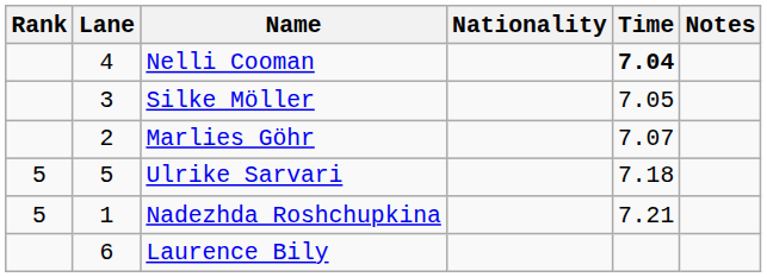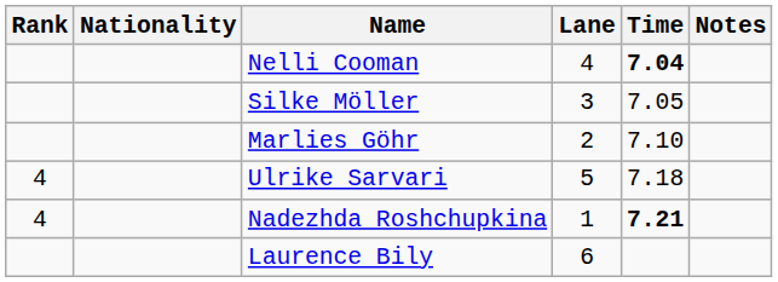 <table class="wikitable sortable" style="text-align:center">
 <tr>
 <th>Rank</th>
+<th>Nationality</th>
+<th>Name</th>
 <th>Lane</th>
-<th>Name</th>
-<th>Nationality</th>
 <th>Time</th>
 <th>Notes</th>
 </tr>
 <tr>
 <td></td>
+<td align=left></td>
+<td align="left"><a href='#'>Nelli Cooman</a></td>
 <td>4</td>
-<td align="left"><a href='#'>Nelli Cooman</a></td>
-<td align=left></td>
 <td><strong>7.04</strong></td>
 <td></td>
 </tr>
 <tr>
 <td></td>
+<td align=left></td>
+<td align="left"><a href='#'>Silke Möller</a></td>
 <td>3</td>
-<td align="left"><a href='#'>Silke Möller</a></td>
-<td align=left></td>
 <td>7.05</td>
 <td></td>
 </tr>
 <tr>
 <td></td>
+<td align=left></td>
+<td align="left"><a href='#'>Marlies Göhr</a></td>
 <td>2</td>
-<td align="left"><a href='#'>Marlies Göhr</a></td>
-<td align=left></td>
-<td>7.07</td>
+<td>7.10</td>
 <td></td>
 </tr>
 <tr>
+<td>4</td>
+<td align=left></td>
+<td align="left"><a href='#'>Ulrike Sarvari</a></td>
 <td>5</td>
-<td>5</td>
-<td align="left"><a href='#'>Ulrike Sarvari</a></td>
-<td align=left></td>
 <td>7.18</td>
 <td></td>
 </tr>
 <tr>
-<td>5</td>
+<td>4</td>
+<td align=left></td>
+<td align="left"><a href='#'>Nadezhda Roshchupkina</a></td>
 <td>1</td>
-<td align="left"><a href='#'>Nadezhda Roshchupkina</a></td>
-<td align=left></td>
-<td>7.21</td>
+<td><strong>7.21</strong></td>
 <td></td>
 </tr>
 <tr>
 <td></td>
+<td align=left></td>
+<td align="left"><a href='#'>Laurence Bily</a></td>
 <td>6</td>
-<td align="left"><a href='#'>Laurence Bily</a></td>
-<td align=left></td>
 <td></td>
 <td></td>
 </tr>
 </table>
